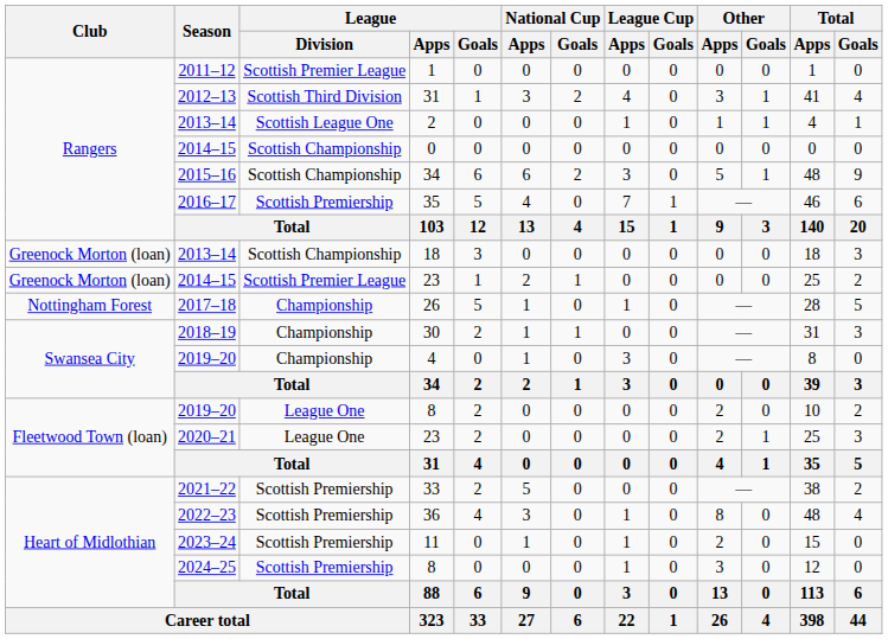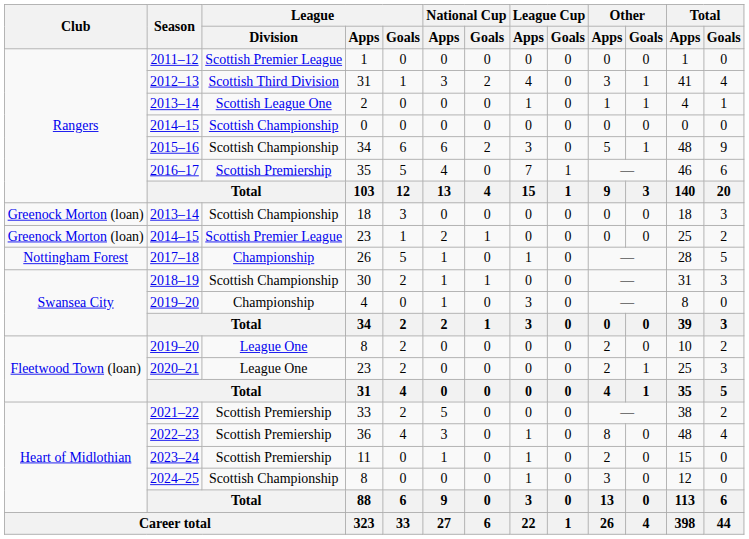 <table class="wikitable" style="text-align: center">
 <tr>
 <th rowspan="2">Club</th>
 <th rowspan="2">Season</th>
 <th colspan="3">League</th>
 <th colspan="2">National Cup</th>
 <th colspan="2">League Cup</th>
 <th colspan="2">Other</th>
 <th colspan="2">Total</th>
 </tr>
 <tr>
 <th>Division</th>
 <th>Apps</th>
 <th>Goals</th>
 <th>Apps</th>
 <th>Goals</th>
 <th>Apps</th>
 <th>Goals</th>
 <th>Apps</th>
 <th>Goals</th>
 <th>Apps</th>
 <th>Goals</th>
 </tr>
 <tr>
 <td rowspan="7"><a href='#'>Rangers</a></td>
 <td><a href='#'>2011–12</a></td>
 <td><a href='#'>Scottish Premier League</a></td>
 <td>1</td>
 <td>0</td>
 <td>0</td>
 <td>0</td>
 <td>0</td>
 <td>0</td>
 <td>0</td>
 <td>0</td>
 <td>1</td>
 <td>0</td>
 </tr>
 <tr>
 <td><a href='#'>2012–13</a></td>
 <td><a href='#'>Scottish Third Division</a></td>
 <td>31</td>
 <td>1</td>
 <td>3</td>
 <td>2</td>
 <td>4</td>
 <td>0</td>
 <td>3</td>
 <td>1</td>
 <td>41</td>
 <td>4</td>
 </tr>
 <tr>
 <td><a href='#'>2013–14</a></td>
 <td><a href='#'>Scottish League One</a></td>
 <td>2</td>
 <td>0</td>
 <td>0</td>
 <td>0</td>
 <td>1</td>
 <td>0</td>
 <td>1</td>
 <td>1</td>
 <td>4</td>
 <td>1</td>
 </tr>
 <tr>
 <td><a href='#'>2014–15</a></td>
 <td><a href='#'>Scottish Championship</a></td>
 <td>0</td>
 <td>0</td>
 <td>0</td>
 <td>0</td>
 <td>0</td>
 <td>0</td>
 <td>0</td>
 <td>0</td>
 <td>0</td>
 <td>0</td>
 </tr>
 <tr>
 <td><a href='#'>2015–16</a></td>
 <td>Scottish Championship</td>
 <td>34</td>
 <td>6</td>
 <td>6</td>
 <td>2</td>
 <td>3</td>
 <td>0</td>
 <td>5</td>
 <td>1</td>
 <td>48</td>
 <td>9</td>
 </tr>
 <tr>
 <td><a href='#'>2016–17</a></td>
 <td><a href='#'>Scottish Premiership</a></td>
 <td>35</td>
 <td>5</td>
 <td>4</td>
 <td>0</td>
 <td>7</td>
 <td>1</td>
 <td colspan="2">—</td>
 <td>46</td>
 <td>6</td>
 </tr>
 <tr>
 <th colspan="2">Total</th>
 <th>103</th>
 <th>12</th>
 <th>13</th>
 <th>4</th>
 <th>15</th>
 <th>1</th>
 <th>9</th>
 <th>3</th>
 <th>140</th>
 <th>20</th>
 </tr>
 <tr>
 <td><a href='#'>Greenock Morton</a> (loan)</td>
 <td><a href='#'>2013–14</a></td>
 <td>Scottish Championship</td>
 <td>18</td>
 <td>3</td>
 <td>0</td>
 <td>0</td>
 <td>0</td>
 <td>0</td>
 <td>0</td>
 <td>0</td>
 <td>18</td>
 <td>3</td>
 </tr>
 <tr>
 <td><a href='#'>Greenock Morton</a> (loan)</td>
 <td><a href='#'>2014–15</a></td>
 <td><a href='#'>Scottish Premier League</a></td>
 <td>23</td>
 <td>1</td>
 <td>2</td>
 <td>1</td>
 <td>0</td>
 <td>0</td>
 <td>0</td>
 <td>0</td>
 <td>25</td>
 <td>2</td>
 </tr>
 <tr>
 <td><a href='#'>Nottingham Forest</a></td>
 <td><a href='#'>2017–18</a></td>
 <td><a href='#'>Championship</a></td>
 <td>26</td>
 <td>5</td>
 <td>1</td>
 <td>0</td>
 <td>1</td>
 <td>0</td>
 <td colspan="2">—</td>
 <td>28</td>
 <td>5</td>
 </tr>
 <tr>
 <td rowspan="3"><a href='#'>Swansea City</a></td>
 <td><a href='#'>2018–19</a></td>
-<td>Championship</td>
+<td>Scottish Championship</td>
 <td>30</td>
 <td>2</td>
 <td>1</td>
 <td>1</td>
 <td>0</td>
 <td>0</td>
 <td colspan="2">—</td>
 <td>31</td>
 <td>3</td>
 </tr>
 <tr>
 <td><a href='#'>2019–20</a></td>
 <td>Championship</td>
 <td>4</td>
 <td>0</td>
 <td>1</td>
 <td>0</td>
 <td>3</td>
 <td>0</td>
 <td colspan="2">—</td>
 <td>8</td>
 <td>0</td>
 </tr>
 <tr>
 <th colspan="2">Total</th>
 <th>34</th>
 <th>2</th>
 <th>2</th>
 <th>1</th>
 <th>3</th>
 <th>0</th>
 <th>0</th>
 <th>0</th>
 <th>39</th>
 <th>3</th>
 </tr>
 <tr>
 <td rowspan=3><a href='#'>Fleetwood Town</a> (loan)</td>
 <td><a href='#'>2019–20</a></td>
 <td><a href='#'>League One</a></td>
 <td>8</td>
 <td>2</td>
 <td>0</td>
 <td>0</td>
 <td>0</td>
 <td>0</td>
 <td>2</td>
 <td>0</td>
 <td>10</td>
 <td>2</td>
 </tr>
 <tr>
 <td><a href='#'>2020–21</a></td>
 <td>League One</td>
 <td>23</td>
 <td>2</td>
 <td>0</td>
 <td>0</td>
 <td>0</td>
 <td>0</td>
 <td>2</td>
 <td>1</td>
 <td>25</td>
 <td>3</td>
 </tr>
 <tr>
 <th colspan=2>Total</th>
 <th>31</th>
 <th>4</th>
 <th>0</th>
 <th>0</th>
 <th>0</th>
 <th>0</th>
 <th>4</th>
 <th>1</th>
 <th>35</th>
 <th>5</th>
 </tr>
 <tr>
 <td rowspan="5"><a href='#'>Heart of Midlothian</a></td>
 <td><a href='#'>2021–22</a></td>
 <td>Scottish Premiership</td>
 <td>33</td>
 <td>2</td>
 <td>5</td>
 <td>0</td>
 <td>0</td>
 <td>0</td>
 <td colspan="2">—</td>
 <td>38</td>
 <td>2</td>
 </tr>
 <tr>
 <td><a href='#'>2022–23</a></td>
 <td>Scottish Premiership</td>
 <td>36</td>
 <td>4</td>
 <td>3</td>
 <td>0</td>
 <td>1</td>
 <td>0</td>
 <td>8</td>
 <td>0</td>
 <td>48</td>
 <td>4</td>
 </tr>
 <tr>
 <td><a href='#'>2023–24</a></td>
 <td>Scottish Premiership</td>
 <td>11</td>
 <td>0</td>
 <td>1</td>
 <td>0</td>
 <td>1</td>
 <td>0</td>
 <td>2</td>
 <td>0</td>
 <td>15</td>
 <td>0</td>
 </tr>
 <tr>
 <td><a href='#'>2024–25</a></td>
-<td><a href='#'>Scottish Premiership</a></td>
+<td>Scottish Championship</td>
 <td>8</td>
 <td>0</td>
 <td>0</td>
 <td>0</td>
 <td>1</td>
 <td>0</td>
 <td>3</td>
 <td>0</td>
 <td>12</td>
 <td>0</td>
 </tr>
 <tr>
 <th colspan=2>Total</th>
 <th>88</th>
 <th>6</th>
 <th>9</th>
 <th>0</th>
 <th>3</th>
 <th>0</th>
 <th>13</th>
 <th>0</th>
 <th>113</th>
 <th>6</th>
 </tr>
 <tr>
 <th colspan="3">Career total</th>
 <th>323</th>
 <th>33</th>
 <th>27</th>
 <th>6</th>
 <th>22</th>
 <th>1</th>
 <th>26</th>
 <th>4</th>
 <th>398</th>
 <th>44</th>
 </tr>
 </table>
